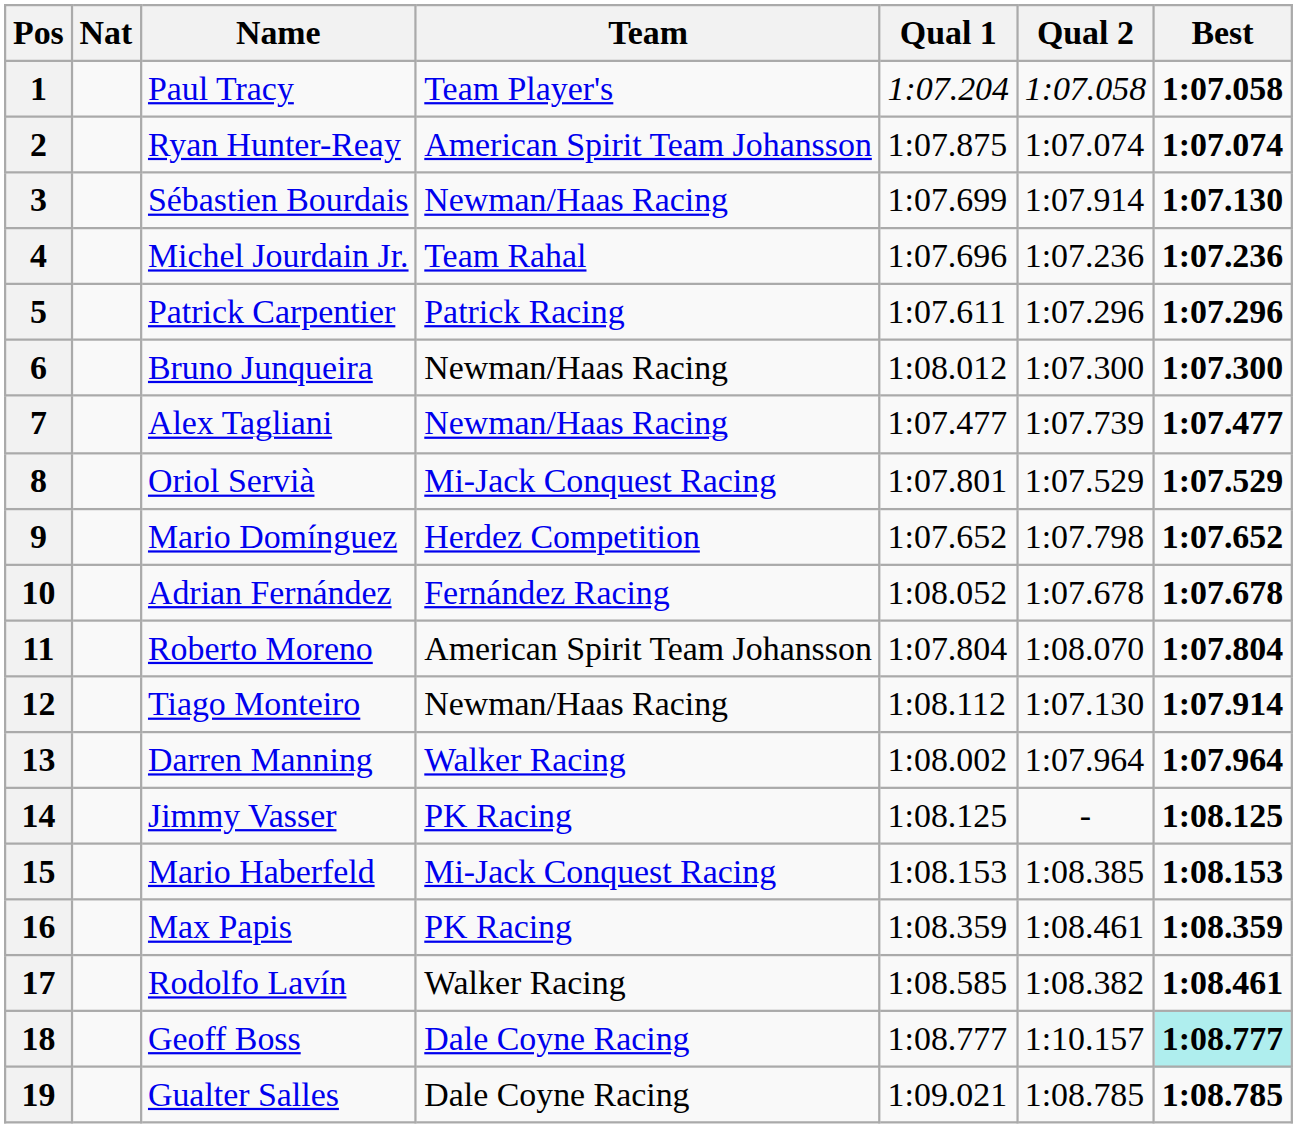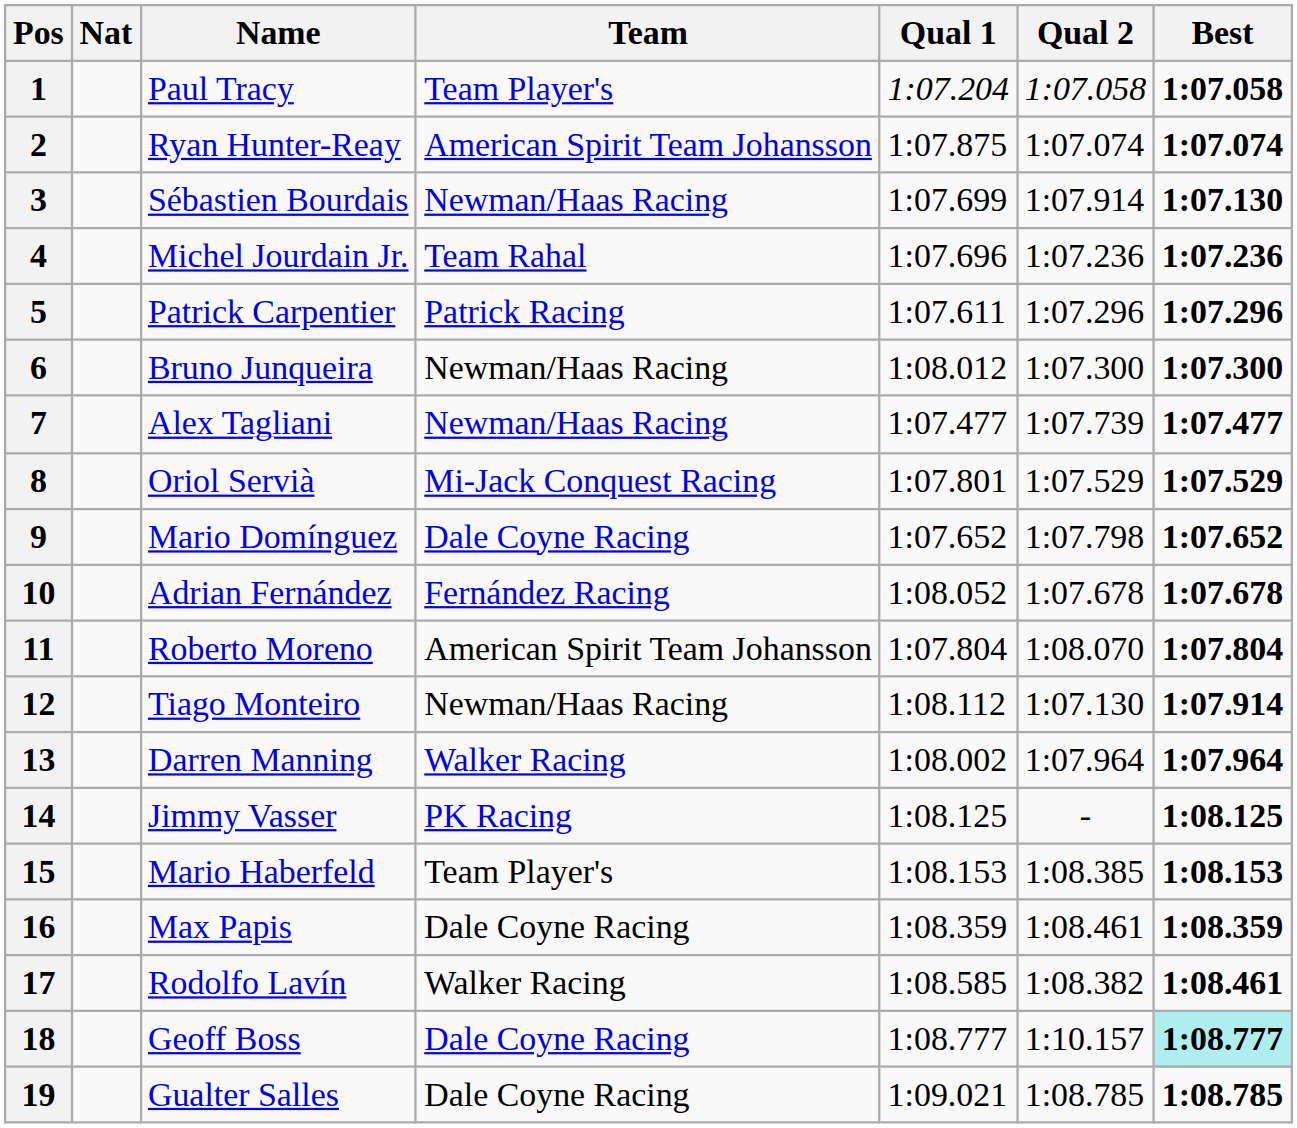 <table class="wikitable" style="font-size: 95%;">
 <tr>
 <th>Pos</th>
 <th>Nat</th>
 <th>Name</th>
 <th>Team</th>
 <th>Qual 1</th>
 <th>Qual 2</th>
 <th>Best</th>
 </tr>
 <tr>
 <th>1</th>
 <td></td>
 <td><a href='#'>Paul Tracy</a></td>
 <td><a href='#'>Team Player's</a></td>
 <td><em>1:07.204</em></td>
 <td><em>1:07.058</em></td>
 <td><strong>1:07.058</strong></td>
 </tr>
 <tr>
 <th>2</th>
 <td></td>
 <td><a href='#'>Ryan Hunter-Reay</a></td>
 <td><a href='#'>American Spirit Team Johansson</a></td>
 <td>1:07.875</td>
 <td>1:07.074</td>
 <td><strong>1:07.074</strong></td>
 </tr>
 <tr>
 <th>3</th>
 <td></td>
 <td><a href='#'>Sébastien Bourdais</a></td>
 <td><a href='#'>Newman/Haas Racing</a></td>
 <td>1:07.699</td>
 <td>1:07.914</td>
 <td><strong>1:07.130</strong></td>
 </tr>
 <tr>
 <th>4</th>
 <td></td>
 <td><a href='#'>Michel Jourdain Jr.</a></td>
 <td><a href='#'>Team Rahal</a></td>
 <td>1:07.696</td>
 <td>1:07.236</td>
 <td><strong>1:07.236</strong></td>
 </tr>
 <tr>
 <th>5</th>
 <td></td>
 <td><a href='#'>Patrick Carpentier</a></td>
 <td><a href='#'>Patrick Racing</a></td>
 <td>1:07.611</td>
 <td>1:07.296</td>
 <td><strong>1:07.296</strong></td>
 </tr>
 <tr>
 <th>6</th>
 <td></td>
 <td><a href='#'>Bruno Junqueira</a></td>
 <td>Newman/Haas Racing</td>
 <td>1:08.012</td>
 <td>1:07.300</td>
 <td><strong>1:07.300</strong></td>
 </tr>
 <tr>
 <th>7</th>
 <td></td>
 <td><a href='#'>Alex Tagliani</a></td>
 <td><a href='#'>Newman/Haas Racing</a></td>
 <td>1:07.477</td>
 <td>1:07.739</td>
 <td><strong>1:07.477</strong></td>
 </tr>
 <tr>
 <th>8</th>
 <td></td>
 <td><a href='#'>Oriol Servià</a></td>
 <td><a href='#'>Mi-Jack Conquest Racing</a></td>
 <td>1:07.801</td>
 <td>1:07.529</td>
 <td><strong>1:07.529</strong></td>
 </tr>
 <tr>
 <th>9</th>
 <td></td>
 <td><a href='#'>Mario Domínguez</a></td>
-<td><a href='#'>Herdez Competition</a></td>
+<td><a href='#'>Dale Coyne Racing</a></td>
 <td>1:07.652</td>
 <td>1:07.798</td>
 <td><strong>1:07.652</strong></td>
 </tr>
 <tr>
 <th>10</th>
 <td></td>
 <td><a href='#'>Adrian Fernández</a></td>
 <td><a href='#'>Fernández Racing</a></td>
 <td>1:08.052</td>
 <td>1:07.678</td>
 <td><strong>1:07.678</strong></td>
 </tr>
 <tr>
 <th>11</th>
 <td></td>
 <td><a href='#'>Roberto Moreno</a></td>
 <td>American Spirit Team Johansson</td>
 <td>1:07.804</td>
 <td>1:08.070</td>
 <td><strong>1:07.804</strong></td>
 </tr>
 <tr>
 <th>12</th>
 <td></td>
 <td><a href='#'>Tiago Monteiro</a></td>
 <td>Newman/Haas Racing</td>
 <td>1:08.112</td>
 <td>1:07.130</td>
 <td><strong>1:07.914</strong></td>
 </tr>
 <tr>
 <th>13</th>
 <td></td>
 <td><a href='#'>Darren Manning</a></td>
 <td><a href='#'>Walker Racing</a></td>
 <td>1:08.002</td>
 <td>1:07.964</td>
 <td><strong>1:07.964</strong></td>
 </tr>
 <tr>
 <th>14</th>
 <td></td>
 <td><a href='#'>Jimmy Vasser</a></td>
 <td><a href='#'>PK Racing</a></td>
 <td>1:08.125</td>
 <td align=center>-</td>
 <td><strong>1:08.125</strong></td>
 </tr>
 <tr>
 <th>15</th>
 <td></td>
 <td><a href='#'>Mario Haberfeld</a></td>
-<td><a href='#'>Mi-Jack Conquest Racing</a></td>
+<td>Team Player's</td>
 <td>1:08.153</td>
 <td>1:08.385</td>
 <td><strong>1:08.153</strong></td>
 </tr>
 <tr>
 <th>16</th>
 <td></td>
 <td><a href='#'>Max Papis</a></td>
-<td><a href='#'>PK Racing</a></td>
+<td>Dale Coyne Racing</td>
 <td>1:08.359</td>
 <td>1:08.461</td>
 <td><strong>1:08.359</strong></td>
 </tr>
 <tr>
 <th>17</th>
 <td></td>
 <td><a href='#'>Rodolfo Lavín</a></td>
 <td>Walker Racing</td>
 <td>1:08.585</td>
 <td>1:08.382</td>
 <td><strong>1:08.461</strong></td>
 </tr>
 <tr>
 <th>18</th>
 <td></td>
 <td><a href='#'>Geoff Boss</a></td>
 <td><a href='#'>Dale Coyne Racing</a></td>
 <td>1:08.777</td>
 <td>1:10.157</td>
 <td style="background: paleturquoise;"><strong>1:08.777</strong></td>
 </tr>
 <tr>
 <th>19</th>
 <td></td>
 <td><a href='#'>Gualter Salles</a></td>
 <td>Dale Coyne Racing</td>
 <td>1:09.021</td>
 <td>1:08.785</td>
 <td><strong>1:08.785</strong></td>
 </tr>
 </table>
